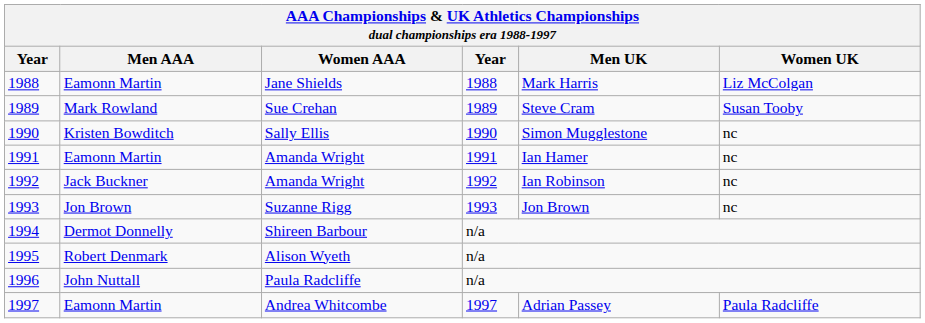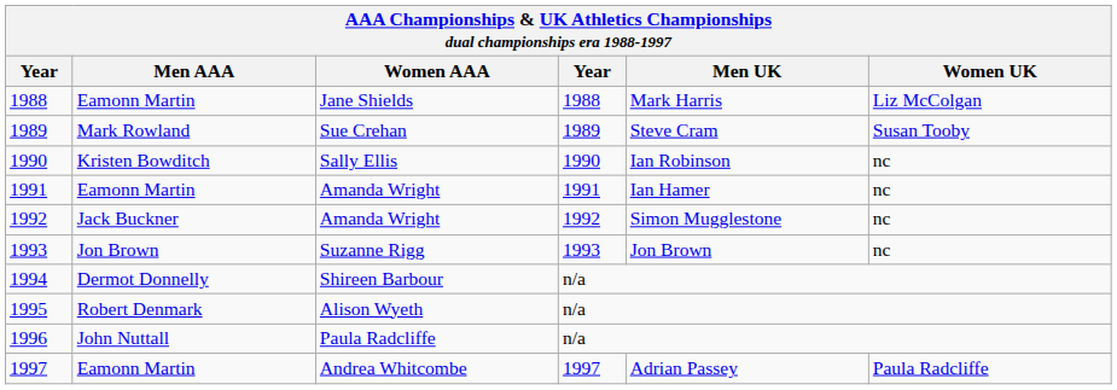 <table class="wikitable">
 <tr>
 <th colspan="6"><a href='#'>AAA Championships</a> & <a href='#'>UK Athletics Championships</a><br><em><small>dual championships era 1988-1997</small></em></th>
 </tr>
 <tr>
 <th width=50>Year</th>
 <th width=200>Men AAA</th>
 <th width=200>Women AAA</th>
 <th width=50>Year</th>
 <th width=200>Men UK</th>
 <th width=200>Women UK</th>
 </tr>
 <tr>
 <td><a href='#'>1988</a></td>
 <td><a href='#'>Eamonn Martin</a></td>
 <td><a href='#'>Jane Shields</a></td>
 <td><a href='#'>1988</a></td>
 <td><a href='#'>Mark Harris</a></td>
 <td><a href='#'>Liz McColgan</a></td>
 </tr>
 <tr>
 <td><a href='#'>1989</a></td>
 <td><a href='#'>Mark Rowland</a></td>
 <td><a href='#'>Sue Crehan</a></td>
 <td><a href='#'>1989</a></td>
 <td><a href='#'>Steve Cram</a></td>
 <td><a href='#'>Susan Tooby</a></td>
 </tr>
 <tr>
 <td><a href='#'>1990</a></td>
 <td><a href='#'>Kristen Bowditch</a></td>
 <td><a href='#'>Sally Ellis</a></td>
 <td><a href='#'>1990</a></td>
-<td><a href='#'>Simon Mugglestone</a></td>
+<td><a href='#'>Ian Robinson</a></td>
 <td>nc</td>
 </tr>
 <tr>
 <td><a href='#'>1991</a></td>
 <td><a href='#'>Eamonn Martin</a></td>
 <td><a href='#'>Amanda Wright</a></td>
 <td><a href='#'>1991</a></td>
 <td><a href='#'>Ian Hamer</a></td>
 <td>nc</td>
 </tr>
 <tr>
 <td><a href='#'>1992</a></td>
 <td><a href='#'>Jack Buckner</a></td>
 <td><a href='#'>Amanda Wright</a></td>
 <td><a href='#'>1992</a></td>
-<td><a href='#'>Ian Robinson</a></td>
+<td><a href='#'>Simon Mugglestone</a></td>
 <td>nc</td>
 </tr>
 <tr>
 <td><a href='#'>1993</a></td>
 <td><a href='#'>Jon Brown</a></td>
 <td><a href='#'>Suzanne Rigg</a></td>
 <td><a href='#'>1993</a></td>
 <td><a href='#'>Jon Brown</a></td>
 <td>nc</td>
 </tr>
 <tr>
 <td><a href='#'>1994</a></td>
 <td><a href='#'>Dermot Donnelly</a></td>
 <td><a href='#'>Shireen Barbour</a></td>
 <td colspan=3>n/a</td>
 </tr>
 <tr>
 <td><a href='#'>1995</a></td>
 <td><a href='#'>Robert Denmark</a></td>
 <td><a href='#'>Alison Wyeth</a></td>
 <td colspan=3>n/a</td>
 </tr>
 <tr>
 <td><a href='#'>1996</a></td>
 <td><a href='#'>John Nuttall</a></td>
 <td><a href='#'>Paula Radcliffe</a></td>
 <td colspan=3>n/a</td>
 </tr>
 <tr>
 <td><a href='#'>1997</a></td>
 <td><a href='#'>Eamonn Martin</a></td>
 <td><a href='#'>Andrea Whitcombe</a></td>
 <td><a href='#'>1997</a></td>
 <td><a href='#'>Adrian Passey</a></td>
 <td><a href='#'>Paula Radcliffe</a></td>
 </tr>
 </table>
